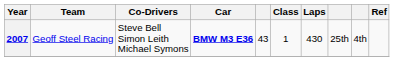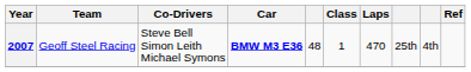 <table class="wikitable" style="font-size:90%">
 <tr>
 <th>Year</th>
 <th>Team</th>
 <th>Co-Drivers</th>
 <th>Car</th>
 <th></th>
 <th>Class</th>
 <th>Laps</th>
 <th></th>
 <th></th>
 <th>Ref</th>
 </tr>
 <tr style="text-align:center;">
 <th><a href='#'>2007</a></th>
 <td align="left" nowrap> <a href='#'>Geoff Steel Racing</a></td>
 <td align="left" nowrap> Steve Bell<br> Simon Leith<br> Michael Symons</td>
 <td align="left" nowrap><strong><a href='#'>BMW M3 E36</a></strong></td>
-<td>43</td>
+<td>48</td>
 <td>1</td>
-<td>430</td>
+<td>470</td>
 <td>25th</td>
 <td>4th</td>
 <td></td>
 </tr>
 <tr>
 </tr>
 </table>
